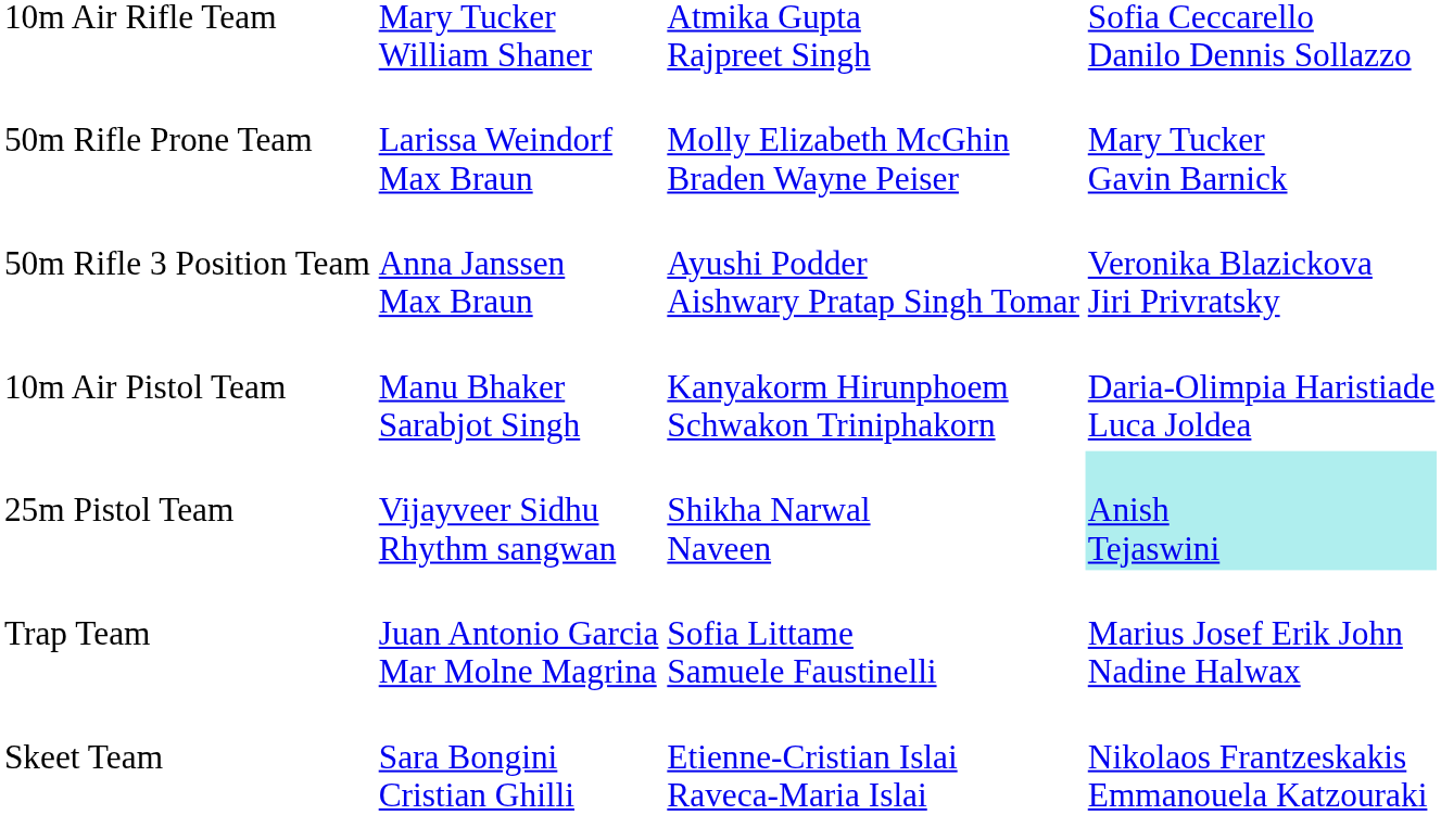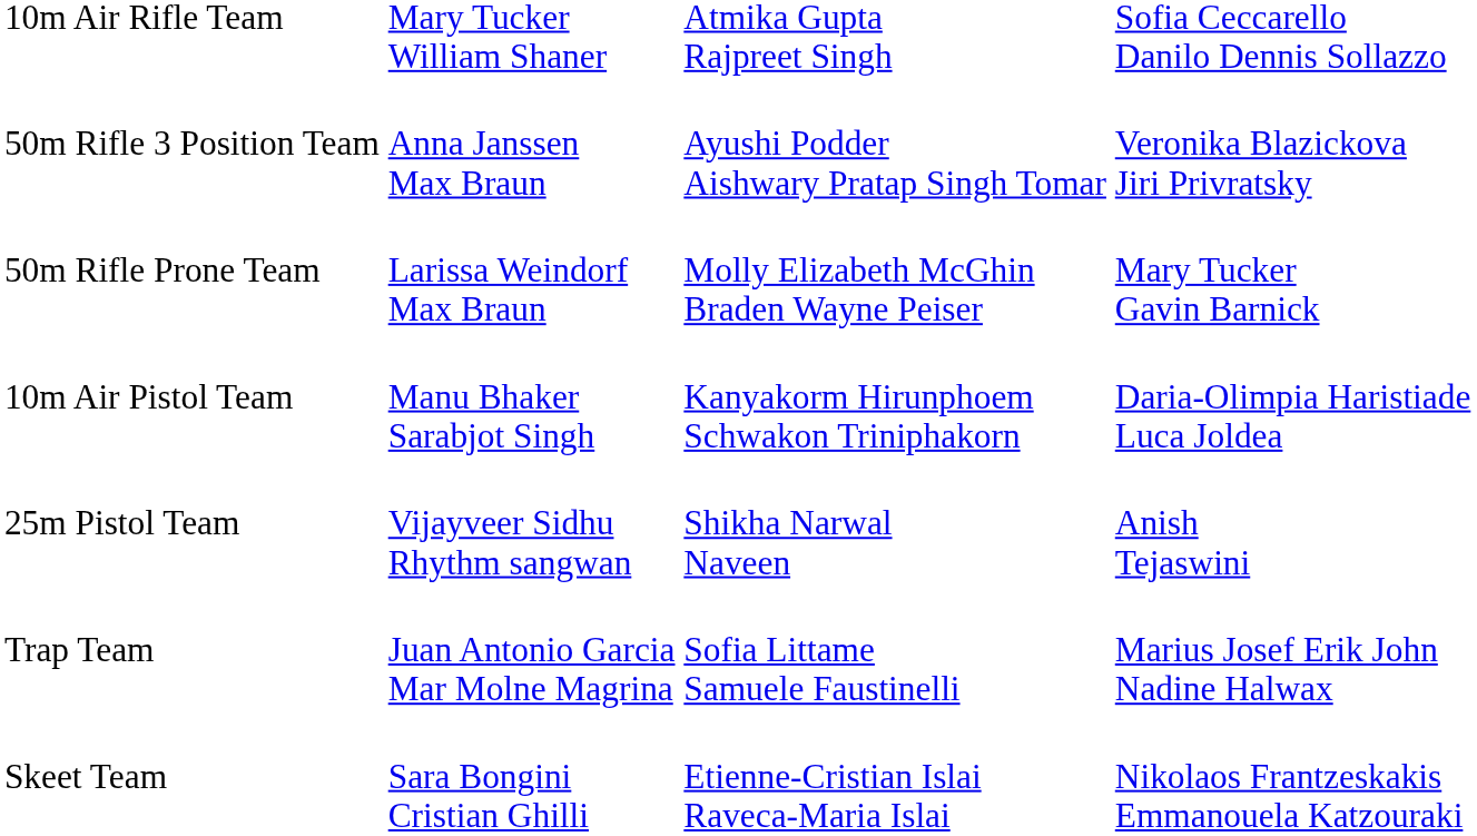 <table>
 <tr>
 <td>10m Air Rifle Team</td>
 <td><br><a href='#'>Mary Tucker</a><br><a href='#'>William Shaner</a></td>
 <td><br><a href='#'>Atmika Gupta</a><br><a href='#'>Rajpreet Singh</a></td>
 <td><br><a href='#'>Sofia Ceccarello</a><br><a href='#'>Danilo Dennis Sollazzo</a></td>
 </tr>
 <tr>
+<td>50m Rifle 3 Position Team</td>
+<td><br><a href='#'>Anna Janssen</a><br><a href='#'>Max Braun</a></td>
+<td><br><a href='#'>Ayushi Podder</a><br><a href='#'>Aishwary Pratap Singh Tomar</a></td>
+<td><br><a href='#'>Veronika Blazickova</a><br><a href='#'>Jiri Privratsky</a></td>
+</tr>
+<tr>
 <td>50m Rifle Prone Team</td>
 <td><br><a href='#'>Larissa Weindorf</a><br><a href='#'>Max Braun</a></td>
 <td><br><a href='#'>Molly Elizabeth McGhin</a><br><a href='#'>Braden Wayne Peiser</a></td>
 <td><br><a href='#'>Mary Tucker</a><br><a href='#'>Gavin Barnick</a></td>
-</tr>
-<tr>
-<td>50m Rifle 3 Position Team</td>
-<td><br><a href='#'>Anna Janssen</a><br><a href='#'>Max Braun</a></td>
-<td><br><a href='#'>Ayushi Podder</a><br><a href='#'>Aishwary Pratap Singh Tomar</a></td>
-<td><br><a href='#'>Veronika Blazickova</a><br><a href='#'>Jiri Privratsky</a></td>
 </tr>
 <tr>
 <td>10m Air Pistol Team</td>
 <td><br><a href='#'>Manu Bhaker</a><br><a href='#'>Sarabjot Singh</a></td>
 <td><br><a href='#'>Kanyakorm Hirunphoem</a><br><a href='#'>Schwakon Triniphakorn</a></td>
 <td><br><a href='#'>Daria-Olimpia Haristiade</a><br><a href='#'>Luca Joldea</a></td>
 </tr>
 <tr>
 <td>25m Pistol Team</td>
 <td><br><a href='#'>Vijayveer Sidhu</a><br><a href='#'>Rhythm sangwan</a></td>
 <td><br><a href='#'>Shikha Narwal</a><br><a href='#'>Naveen</a></td>
-<td style="background: paleturquoise;"><br><a href='#'>Anish</a><br><a href='#'>Tejaswini</a></td>
+<td><br><a href='#'>Anish</a><br><a href='#'>Tejaswini</a></td>
 </tr>
 <tr>
 <td>Trap Team</td>
 <td><br><a href='#'>Juan Antonio Garcia</a><br><a href='#'>Mar Molne Magrina</a></td>
 <td><br><a href='#'>Sofia Littame</a><br><a href='#'>Samuele Faustinelli</a></td>
 <td><br><a href='#'>Marius Josef Erik John</a><br><a href='#'>Nadine Halwax</a></td>
 </tr>
 <tr>
 <td>Skeet Team</td>
 <td><br><a href='#'>Sara Bongini</a><br><a href='#'>Cristian Ghilli</a></td>
 <td><br><a href='#'>Etienne-Cristian Islai</a><br><a href='#'>Raveca-Maria Islai</a></td>
 <td><br><a href='#'>Nikolaos Frantzeskakis</a><br><a href='#'>Emmanouela Katzouraki</a></td>
 </tr>
 </table>
